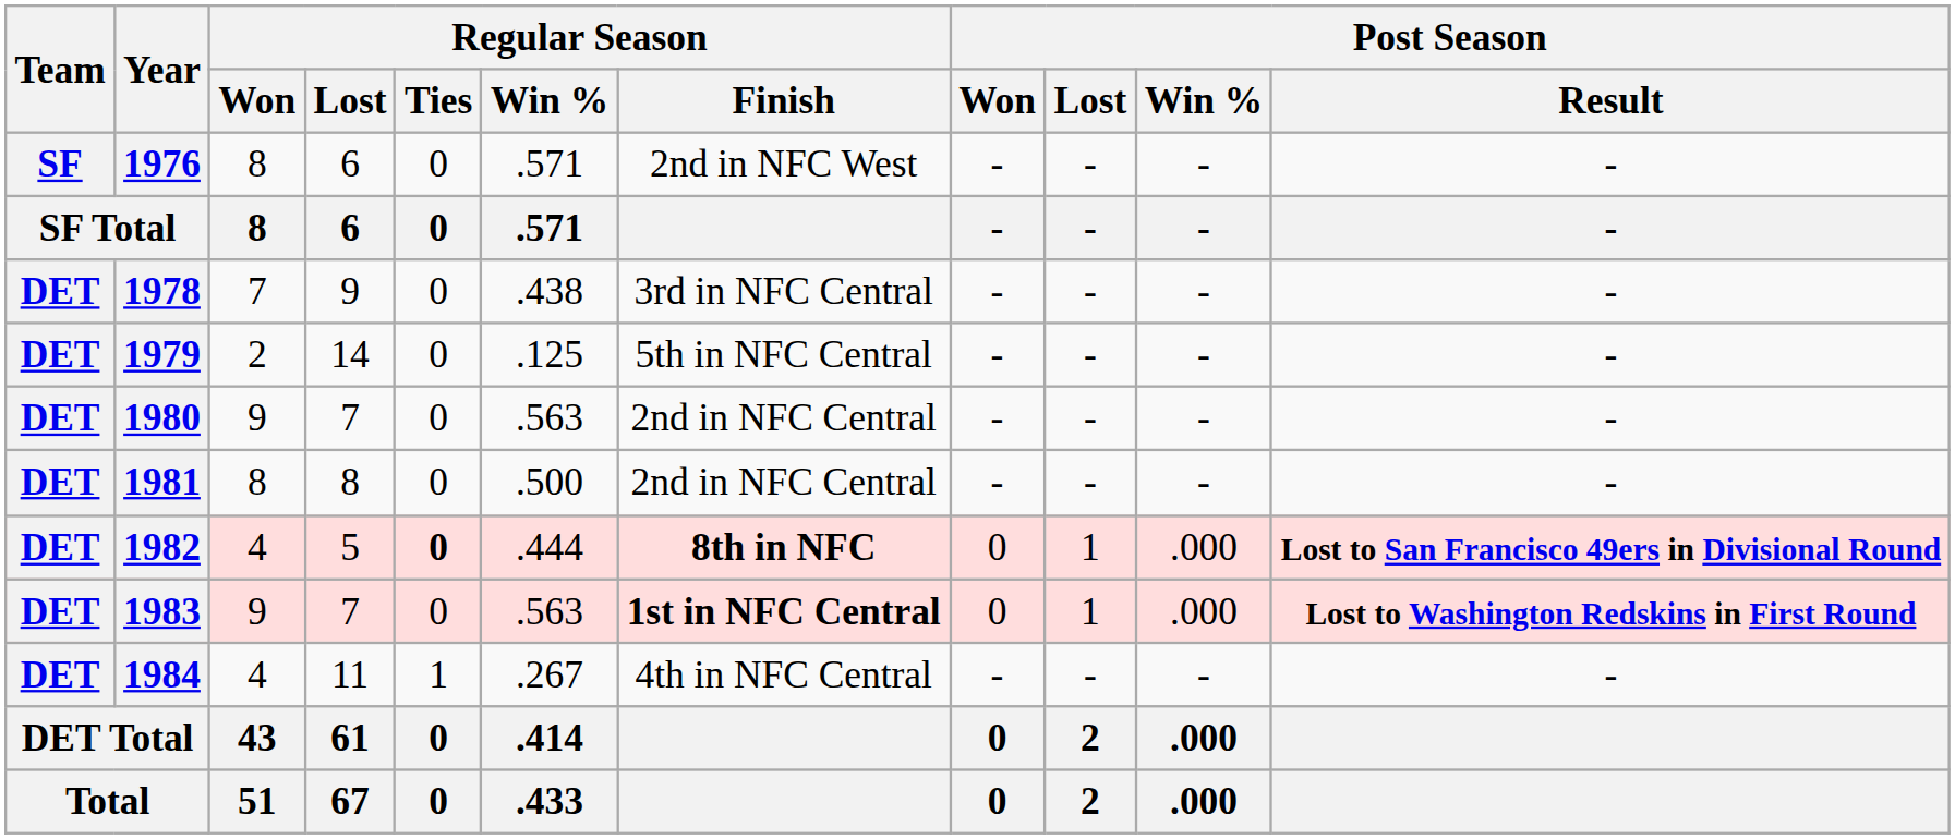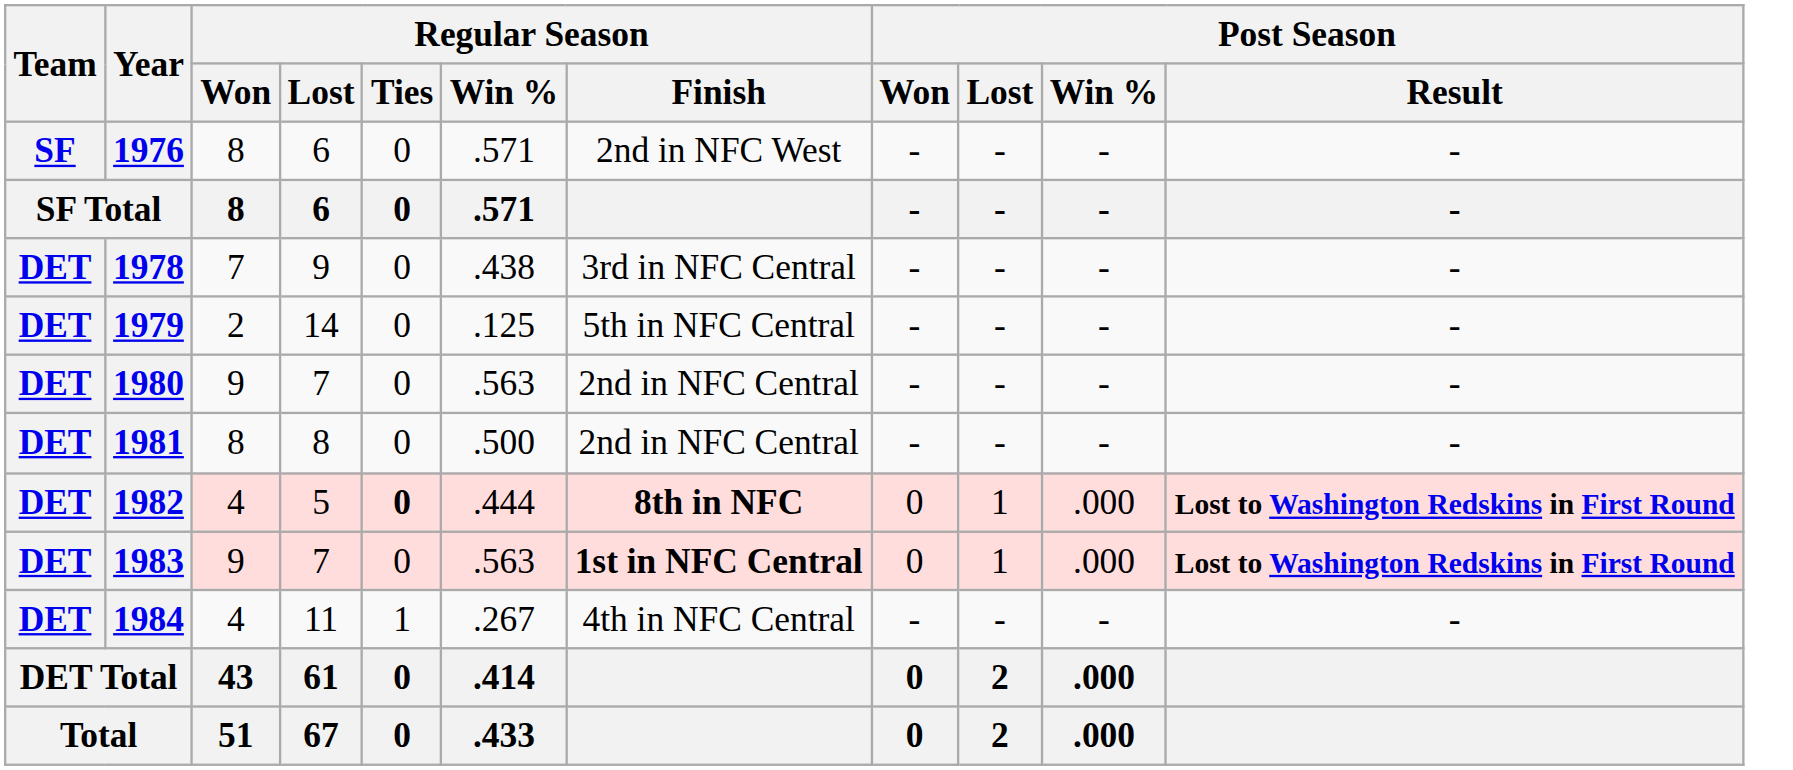 <table class="wikitable" style="font-size: 95%; text-align:center;">
 <tr>
 <th rowspan="2">Team</th>
 <th rowspan="2">Year</th>
 <th colspan="5">Regular Season</th>
 <th colspan="4">Post Season</th>
 </tr>
 <tr>
 <th>Won</th>
 <th>Lost</th>
 <th>Ties</th>
 <th>Win %</th>
 <th>Finish</th>
 <th>Won</th>
 <th>Lost</th>
 <th>Win %</th>
 <th>Result</th>
 </tr>
 <tr>
 <th><a href='#'>SF</a></th>
 <th><a href='#'>1976</a></th>
 <td>8</td>
 <td>6</td>
 <td>0</td>
 <td>.571</td>
 <td>2nd in NFC West</td>
 <td>-</td>
 <td>-</td>
 <td>-</td>
 <td>-</td>
 </tr>
 <tr>
 <th colspan="2">SF Total</th>
 <th>8</th>
 <th>6</th>
 <th>0</th>
 <th>.571</th>
 <th></th>
 <th>-</th>
 <th>-</th>
 <th>-</th>
 <th>-</th>
 </tr>
 <tr>
 <th><a href='#'>DET</a></th>
 <th><a href='#'>1978</a></th>
 <td>7</td>
 <td>9</td>
 <td>0</td>
 <td>.438</td>
 <td>3rd in NFC Central</td>
 <td>-</td>
 <td>-</td>
 <td>-</td>
 <td>-</td>
 </tr>
 <tr>
 <th><a href='#'>DET</a></th>
 <th><a href='#'>1979</a></th>
 <td>2</td>
 <td>14</td>
 <td>0</td>
 <td>.125</td>
 <td>5th in NFC Central</td>
 <td>-</td>
 <td>-</td>
 <td>-</td>
 <td>-</td>
 </tr>
 <tr>
 <th><a href='#'>DET</a></th>
 <th><a href='#'>1980</a></th>
 <td>9</td>
 <td>7</td>
 <td>0</td>
 <td>.563</td>
 <td>2nd in NFC Central</td>
 <td>-</td>
 <td>-</td>
 <td>-</td>
 <td>-</td>
 </tr>
 <tr>
 <th><a href='#'>DET</a></th>
 <th><a href='#'>1981</a></th>
 <td>8</td>
 <td>8</td>
 <td>0</td>
 <td>.500</td>
 <td>2nd in NFC Central</td>
 <td>-</td>
 <td>-</td>
 <td>-</td>
 <td>-</td>
 </tr>
 <tr style="background:#fdd;">
 <th><a href='#'>DET</a></th>
 <th><a href='#'>1982</a></th>
 <td>4</td>
 <td>5</td>
 <td><strong>0</strong></td>
 <td>.444</td>
 <td><strong>8th in NFC</strong></td>
 <td>0</td>
 <td>1</td>
 <td>.000</td>
-<td><small> <strong>Lost to <a href='#'>San Francisco 49ers</a> in <a href='#'>Divisional Round</a></strong></small></td>
+<td><small> <strong>Lost to <a href='#'>Washington Redskins</a> in <a href='#'>First Round</a></strong></small></td>
 </tr>
 <tr style="background:#fdd;">
 <th><a href='#'>DET</a></th>
 <th><a href='#'>1983</a></th>
 <td>9</td>
 <td>7</td>
 <td>0</td>
 <td>.563</td>
 <td><strong>1st in NFC Central</strong></td>
 <td>0</td>
 <td>1</td>
 <td>.000</td>
 <td><small> <strong>Lost to <a href='#'>Washington Redskins</a> in <a href='#'>First Round</a></strong></small></td>
 </tr>
 <tr>
 <th><a href='#'>DET</a></th>
 <th><a href='#'>1984</a></th>
 <td>4</td>
 <td>11</td>
 <td>1</td>
 <td>.267</td>
 <td>4th in NFC Central</td>
 <td>-</td>
 <td>-</td>
 <td>-</td>
 <td>-</td>
 </tr>
 <tr>
 <th colspan="2">DET Total</th>
 <th>43</th>
 <th>61</th>
 <th>0</th>
 <th>.414</th>
 <th></th>
 <th>0</th>
 <th>2</th>
 <th>.000</th>
 <th></th>
 </tr>
 <tr>
 <th colspan="2">Total</th>
 <th>51</th>
 <th>67</th>
 <th>0</th>
 <th>.433</th>
 <th></th>
 <th>0</th>
 <th>2</th>
 <th>.000</th>
 <th></th>
 </tr>
 </table>
